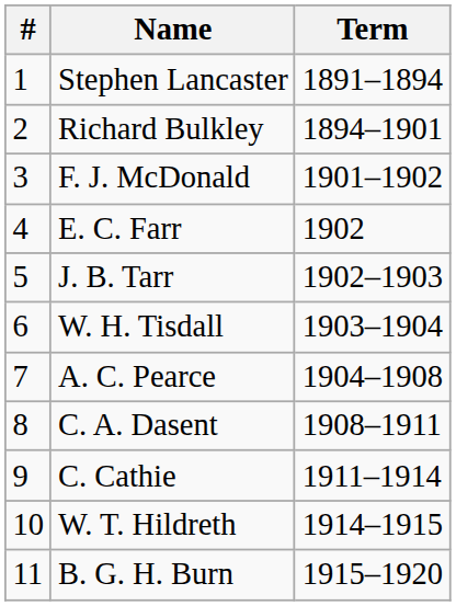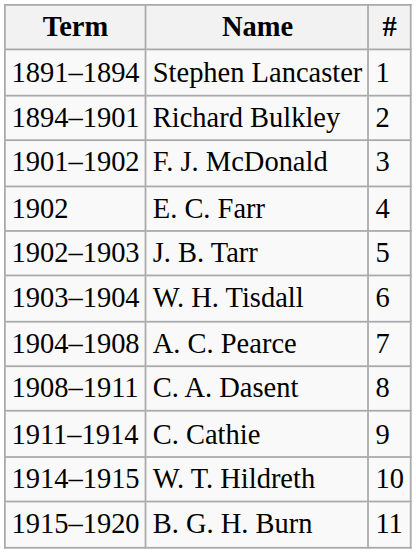 <table class="wikitable">
 <tr>
+<th>Term</th>
+<th>Name</th>
 <th>#</th>
-<th>Name</th>
-<th>Term</th>
 </tr>
 <tr>
+<td>1891–1894</td>
+<td>Stephen Lancaster</td>
 <td>1</td>
-<td>Stephen Lancaster</td>
-<td>1891–1894</td>
 </tr>
 <tr>
+<td>1894–1901</td>
+<td>Richard Bulkley</td>
 <td>2</td>
-<td>Richard Bulkley</td>
-<td>1894–1901</td>
 </tr>
 <tr>
+<td>1901–1902</td>
+<td>F. J. McDonald</td>
 <td>3</td>
-<td>F. J. McDonald</td>
-<td>1901–1902</td>
 </tr>
 <tr>
+<td>1902</td>
+<td>E. C. Farr</td>
 <td>4</td>
-<td>E. C. Farr</td>
-<td>1902</td>
 </tr>
 <tr>
+<td>1902–1903</td>
+<td>J. B. Tarr</td>
 <td>5</td>
-<td>J. B. Tarr</td>
-<td>1902–1903</td>
 </tr>
 <tr>
+<td>1903–1904</td>
+<td>W. H. Tisdall</td>
 <td>6</td>
-<td>W. H. Tisdall</td>
-<td>1903–1904</td>
 </tr>
 <tr>
+<td>1904–1908</td>
+<td>A. C. Pearce</td>
 <td>7</td>
-<td>A. C. Pearce</td>
-<td>1904–1908</td>
 </tr>
 <tr>
+<td>1908–1911</td>
+<td>C. A. Dasent</td>
 <td>8</td>
-<td>C. A. Dasent</td>
-<td>1908–1911</td>
 </tr>
 <tr>
+<td>1911–1914</td>
+<td>C. Cathie</td>
 <td>9</td>
-<td>C. Cathie</td>
-<td>1911–1914</td>
 </tr>
 <tr>
+<td>1914–1915</td>
+<td>W. T. Hildreth</td>
 <td>10</td>
-<td>W. T. Hildreth</td>
-<td>1914–1915</td>
 </tr>
 <tr>
+<td>1915–1920</td>
+<td>B. G. H. Burn</td>
 <td>11</td>
-<td>B. G. H. Burn</td>
-<td>1915–1920</td>
 </tr>
 </table>
